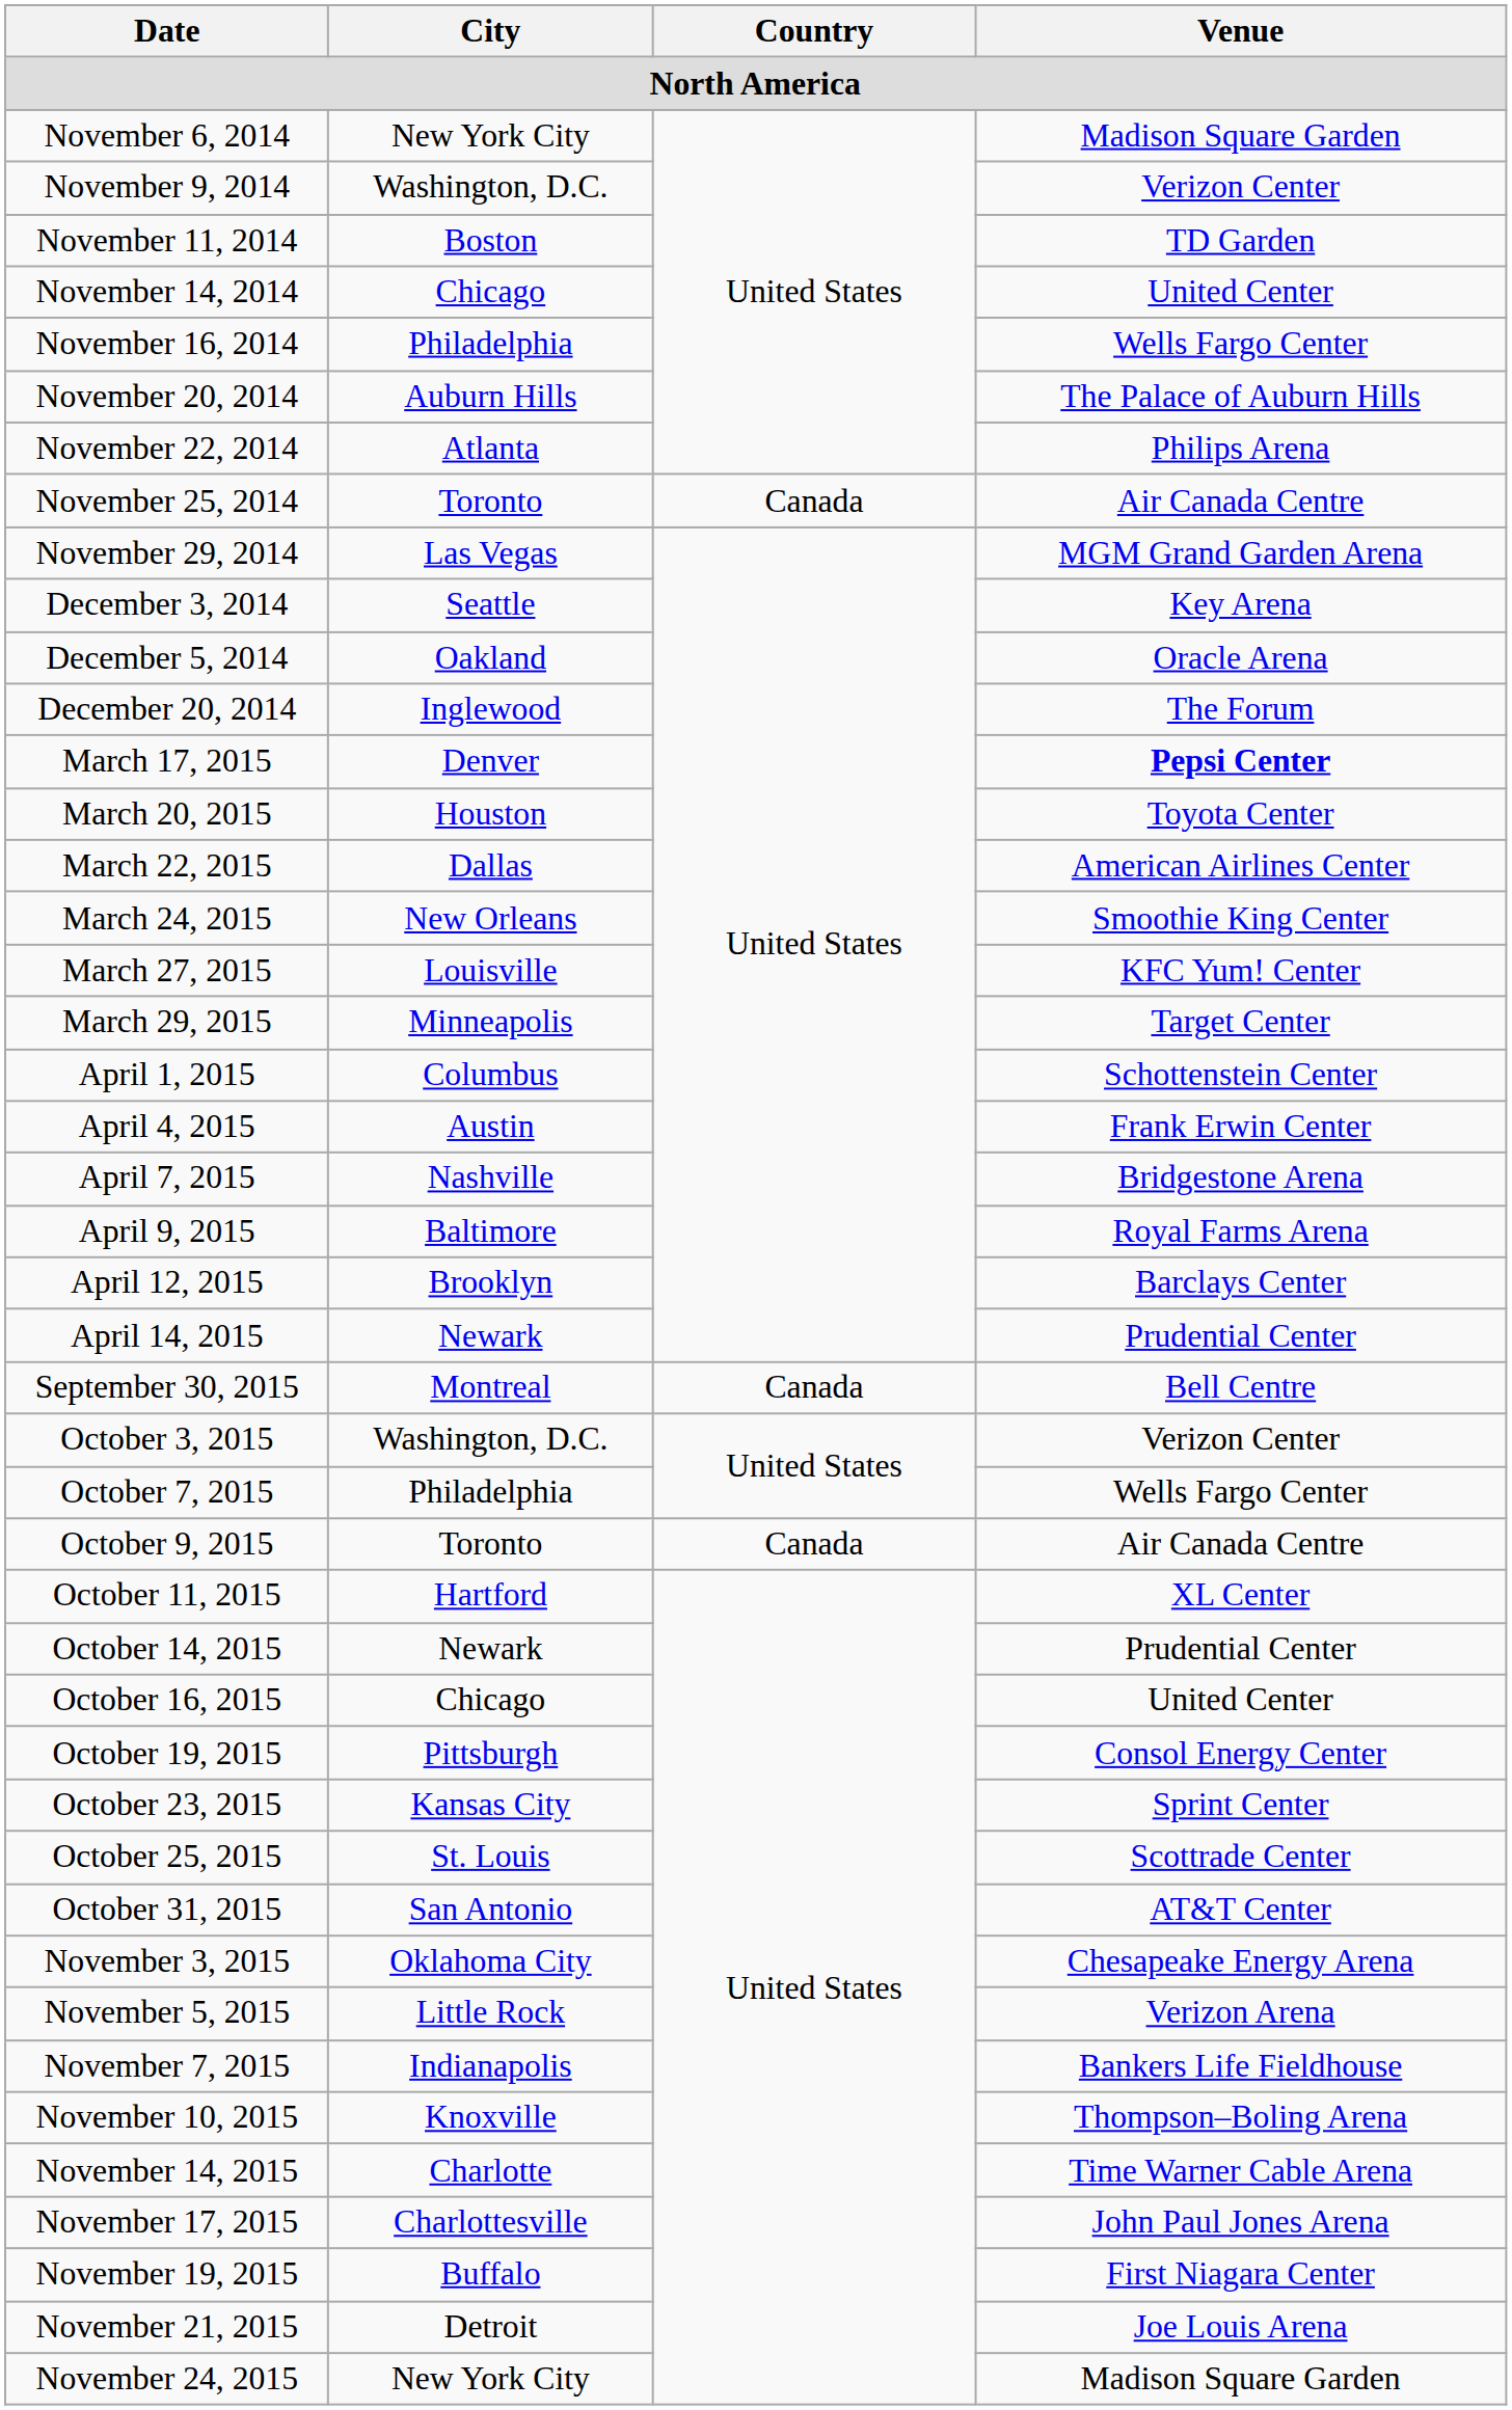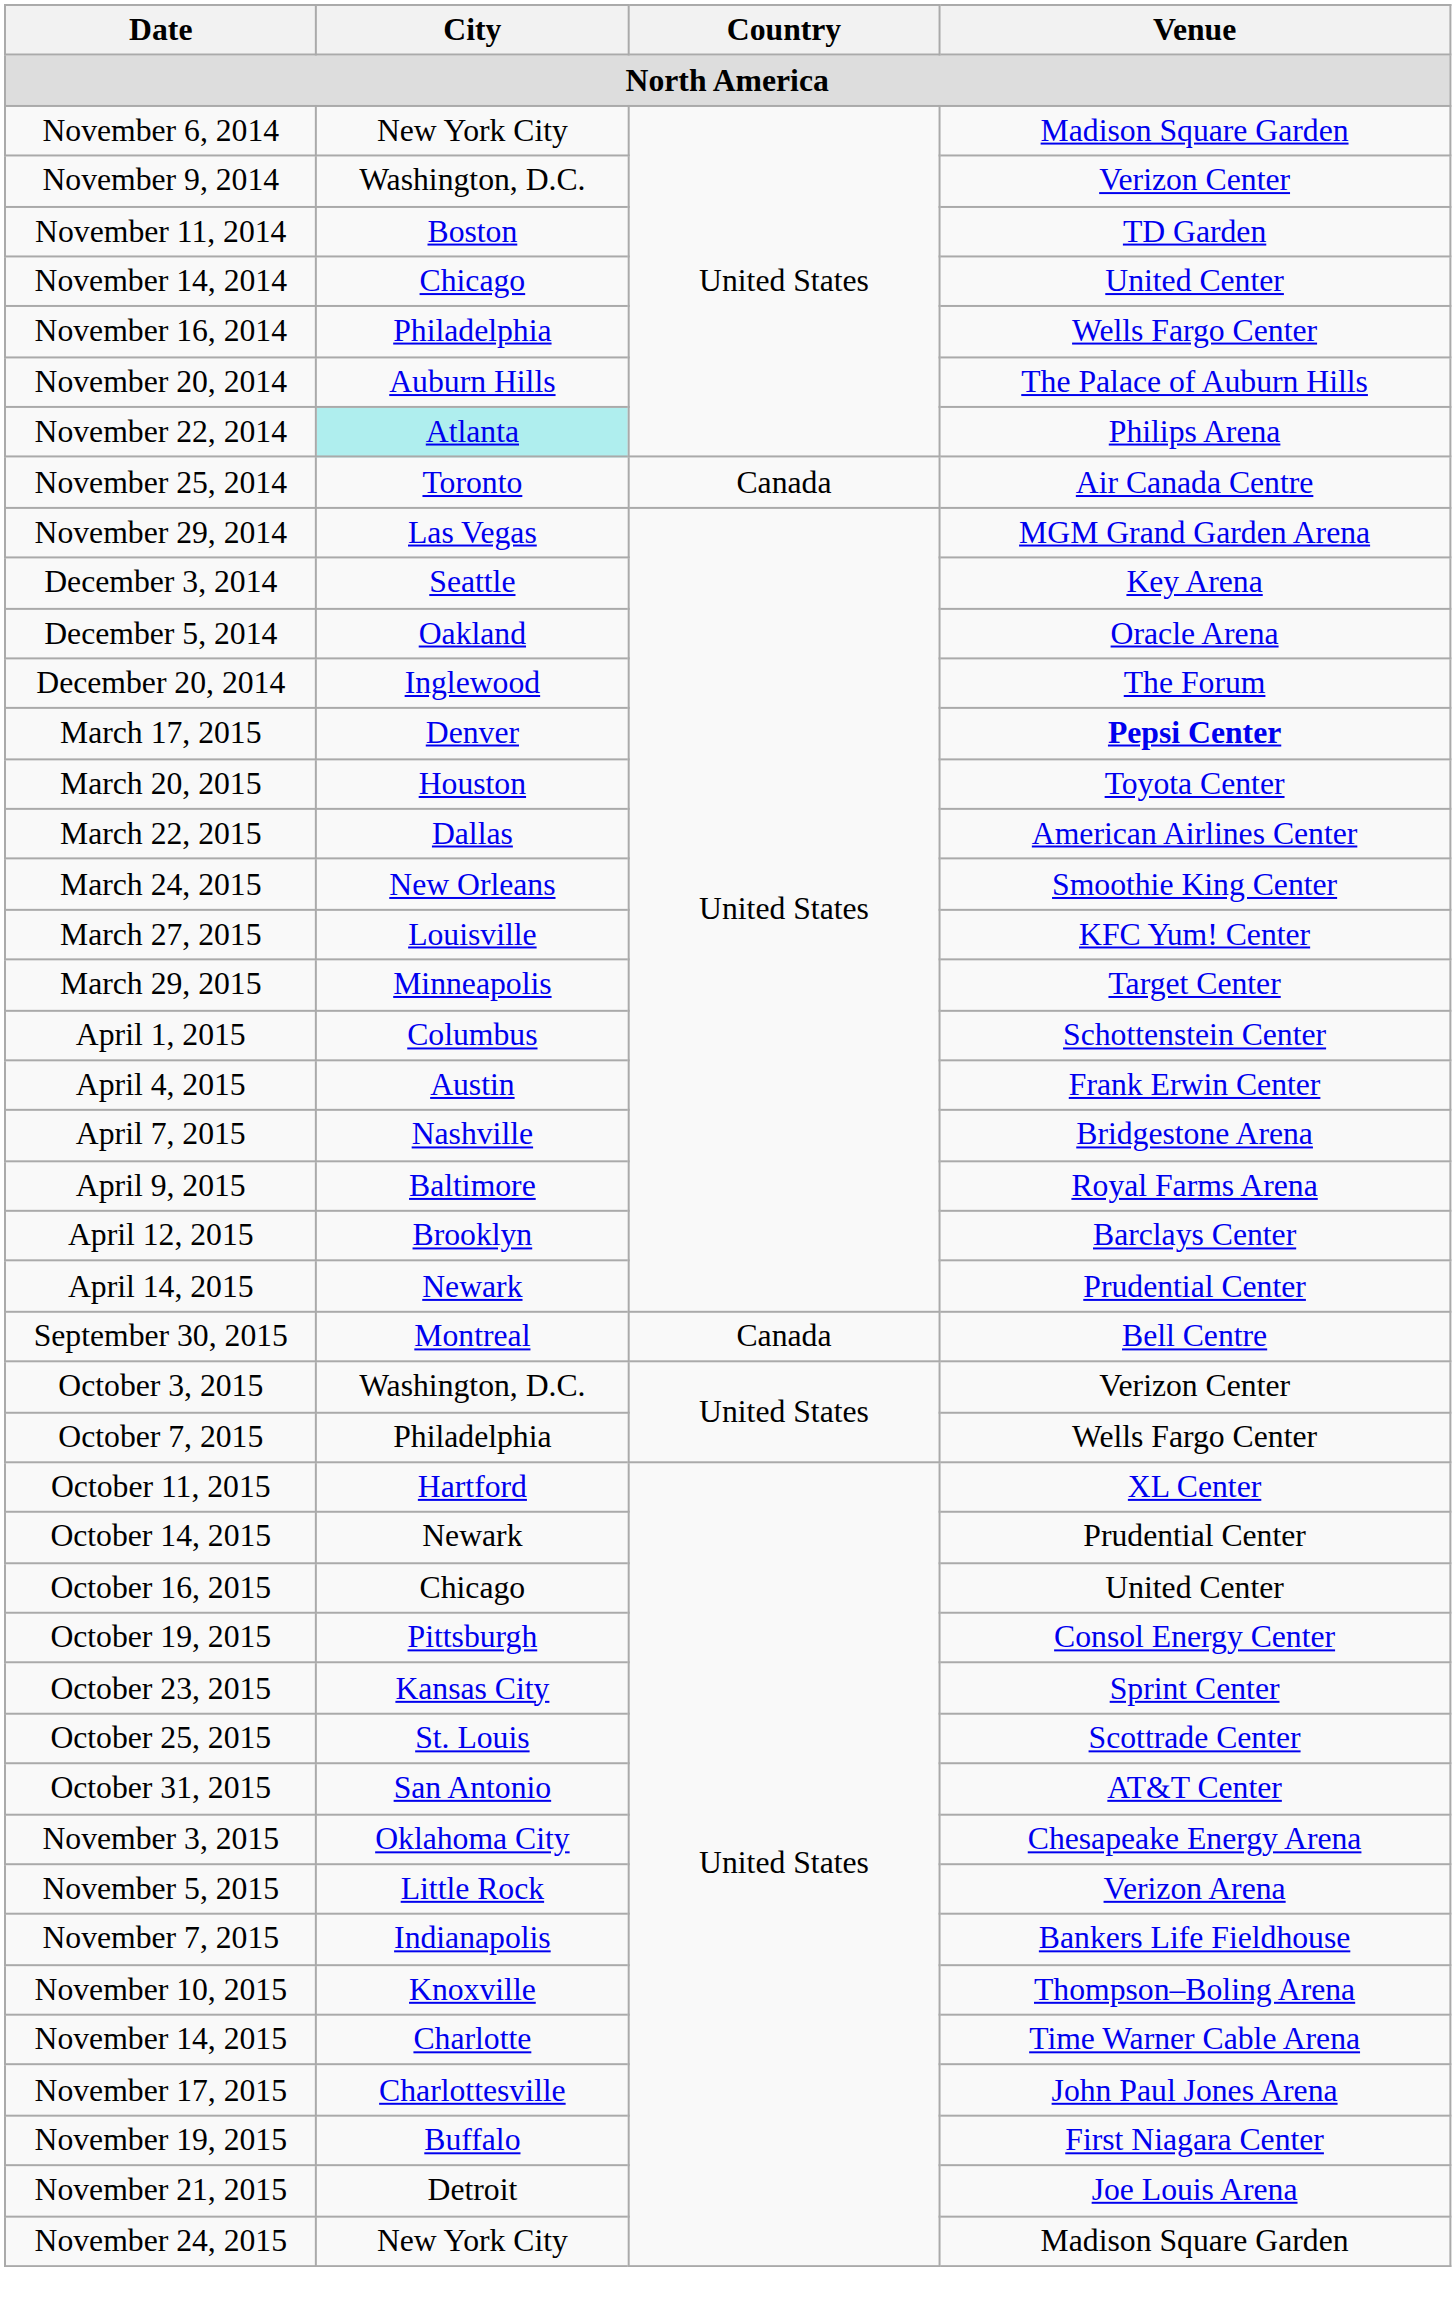 <table class="wikitable" style="text-align:center;">
 <tr>
 <th width="150">Date</th>
 <th width="150">City</th>
 <th width="150">Country</th>
 <th width="250">Venue</th>
 </tr>
 <tr bgcolor="#DDDDDD">
 <td colspan="4"><strong>North America</strong></td>
 </tr>
 <tr>
 <td>November 6, 2014</td>
 <td>New York City</td>
 <td rowspan="7">United States</td>
 <td><a href='#'>Madison Square Garden</a></td>
 </tr>
 <tr>
 <td>November 9, 2014</td>
 <td>Washington, D.C.</td>
 <td><a href='#'>Verizon Center</a></td>
 </tr>
 <tr>
 <td>November 11, 2014</td>
 <td><a href='#'>Boston</a></td>
 <td><a href='#'>TD Garden</a></td>
 </tr>
 <tr>
 <td>November 14, 2014</td>
 <td><a href='#'>Chicago</a></td>
 <td><a href='#'>United Center</a></td>
 </tr>
 <tr>
 <td>November 16, 2014</td>
 <td><a href='#'>Philadelphia</a></td>
 <td><a href='#'>Wells Fargo Center</a></td>
 </tr>
 <tr>
 <td>November 20, 2014</td>
 <td><a href='#'>Auburn Hills</a></td>
 <td><a href='#'>The Palace of Auburn Hills</a></td>
 </tr>
 <tr>
 <td>November 22, 2014</td>
-<td><a href='#'>Atlanta</a></td>
+<td style="background: paleturquoise;"><a href='#'>Atlanta</a></td>
 <td><a href='#'>Philips Arena</a></td>
 </tr>
 <tr>
 <td>November 25, 2014</td>
 <td rowspan="1"><a href='#'>Toronto</a></td>
 <td>Canada</td>
 <td><a href='#'>Air Canada Centre</a></td>
 </tr>
 <tr>
 <td>November 29, 2014</td>
 <td><a href='#'>Las Vegas</a></td>
 <td rowspan="16">United States</td>
 <td><a href='#'>MGM Grand Garden Arena</a></td>
 </tr>
 <tr>
 <td>December 3, 2014</td>
 <td><a href='#'>Seattle</a></td>
 <td><a href='#'>Key Arena</a></td>
 </tr>
 <tr>
 <td>December 5, 2014</td>
 <td><a href='#'>Oakland</a></td>
 <td><a href='#'>Oracle Arena</a></td>
 </tr>
 <tr>
 <td>December 20, 2014</td>
 <td><a href='#'>Inglewood</a></td>
 <td><a href='#'>The Forum</a></td>
 </tr>
 <tr>
 <td>March 17, 2015</td>
 <td><a href='#'>Denver</a></td>
 <td><strong><a href='#'>Pepsi Center</a></strong></td>
 </tr>
 <tr>
 <td>March 20, 2015</td>
 <td><a href='#'>Houston</a></td>
 <td><a href='#'>Toyota Center</a></td>
 </tr>
 <tr>
 <td>March 22, 2015</td>
 <td><a href='#'>Dallas</a></td>
 <td><a href='#'>American Airlines Center</a></td>
 </tr>
 <tr>
 <td>March 24, 2015</td>
 <td><a href='#'>New Orleans</a></td>
 <td><a href='#'>Smoothie King Center</a></td>
 </tr>
 <tr>
 <td>March 27, 2015</td>
 <td><a href='#'>Louisville</a></td>
 <td><a href='#'>KFC Yum! Center</a></td>
 </tr>
 <tr>
 <td>March 29, 2015</td>
 <td><a href='#'>Minneapolis</a></td>
 <td><a href='#'>Target Center</a></td>
 </tr>
 <tr>
 <td>April 1, 2015</td>
 <td><a href='#'>Columbus</a></td>
 <td><a href='#'>Schottenstein Center</a></td>
 </tr>
 <tr>
 <td>April 4, 2015</td>
 <td><a href='#'>Austin</a></td>
 <td><a href='#'>Frank Erwin Center</a></td>
 </tr>
 <tr>
 <td>April 7, 2015</td>
 <td><a href='#'>Nashville</a></td>
 <td><a href='#'>Bridgestone Arena</a></td>
 </tr>
 <tr>
 <td>April 9, 2015</td>
 <td><a href='#'>Baltimore</a></td>
 <td><a href='#'>Royal Farms Arena</a></td>
 </tr>
 <tr>
 <td>April 12, 2015</td>
 <td><a href='#'>Brooklyn</a></td>
 <td><a href='#'>Barclays Center</a></td>
 </tr>
 <tr>
 <td>April 14, 2015</td>
 <td><a href='#'>Newark</a></td>
 <td><a href='#'>Prudential Center</a></td>
 </tr>
 <tr>
 <td>September 30, 2015</td>
 <td rowspan="1"><a href='#'>Montreal</a></td>
 <td>Canada</td>
 <td><a href='#'>Bell Centre</a></td>
 </tr>
 <tr>
 <td>October 3, 2015</td>
 <td>Washington, D.C.</td>
 <td rowspan="2">United States</td>
 <td>Verizon Center</td>
 </tr>
 <tr>
 <td>October 7, 2015</td>
 <td>Philadelphia</td>
 <td>Wells Fargo Center</td>
 </tr>
 <tr>
-<td>October 9, 2015</td>
-<td rowspan="1">Toronto</td>
-<td>Canada</td>
-<td>Air Canada Centre</td>
-</tr>
-<tr>
 <td>October 11, 2015</td>
 <td><a href='#'>Hartford</a></td>
 <td rowspan="16">United States</td>
 <td><a href='#'>XL Center</a></td>
 </tr>
 <tr>
 <td>October 14, 2015</td>
 <td>Newark</td>
 <td>Prudential Center</td>
 </tr>
 <tr>
 <td>October 16, 2015</td>
 <td>Chicago</td>
 <td>United Center</td>
 </tr>
 <tr>
 <td>October 19, 2015</td>
 <td><a href='#'>Pittsburgh</a></td>
 <td><a href='#'>Consol Energy Center</a></td>
 </tr>
 <tr>
 <td>October 23, 2015</td>
 <td><a href='#'>Kansas City</a></td>
 <td><a href='#'>Sprint Center</a></td>
 </tr>
 <tr>
 <td>October 25, 2015</td>
 <td><a href='#'>St. Louis</a></td>
 <td><a href='#'>Scottrade Center</a></td>
 </tr>
 <tr>
 <td>October 31, 2015</td>
 <td><a href='#'>San Antonio</a></td>
 <td><a href='#'>AT&T Center</a></td>
 </tr>
 <tr>
 <td>November 3, 2015</td>
 <td><a href='#'>Oklahoma City</a></td>
 <td><a href='#'>Chesapeake Energy Arena</a></td>
 </tr>
 <tr>
 <td>November 5, 2015</td>
 <td><a href='#'>Little Rock</a></td>
 <td><a href='#'>Verizon Arena</a></td>
 </tr>
 <tr>
 <td>November 7, 2015</td>
 <td><a href='#'>Indianapolis</a></td>
 <td><a href='#'>Bankers Life Fieldhouse</a></td>
 </tr>
 <tr>
 <td>November 10, 2015</td>
 <td><a href='#'>Knoxville</a></td>
 <td><a href='#'>Thompson–Boling Arena</a></td>
 </tr>
 <tr>
 <td>November 14, 2015</td>
 <td><a href='#'>Charlotte</a></td>
 <td><a href='#'>Time Warner Cable Arena</a></td>
 </tr>
 <tr>
 <td>November 17, 2015</td>
 <td><a href='#'>Charlottesville</a></td>
 <td><a href='#'>John Paul Jones Arena</a></td>
 </tr>
 <tr>
 <td>November 19, 2015</td>
 <td><a href='#'>Buffalo</a></td>
 <td><a href='#'>First Niagara Center</a></td>
 </tr>
 <tr>
 <td>November 21, 2015</td>
 <td>Detroit</td>
 <td><a href='#'>Joe Louis Arena</a></td>
 </tr>
 <tr>
 <td>November 24, 2015</td>
 <td>New York City</td>
 <td>Madison Square Garden</td>
 </tr>
 </table>
